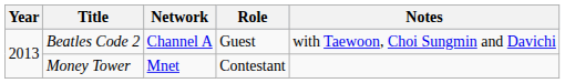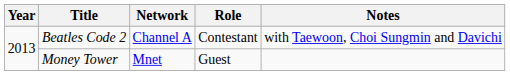 <table class="wikitable">
 <tr style="background:#b0c4de; text-align:center;">
 <th>Year</th>
 <th>Title</th>
 <th>Network</th>
 <th>Role</th>
 <th>Notes</th>
 </tr>
 <tr>
 <td rowspan="2">2013</td>
 <td><em>Beatles Code 2</em></td>
 <td><a href='#'>Channel A</a></td>
-<td>Guest</td>
+<td>Contestant</td>
 <td>with <a href='#'>Taewoon</a>, <a href='#'>Choi Sungmin</a> and <a href='#'>Davichi</a></td>
 </tr>
 <tr>
 <td><em>Money Tower</em></td>
 <td><a href='#'>Mnet</a></td>
-<td>Contestant</td>
+<td>Guest</td>
 <td></td>
 </tr>
 </table>
